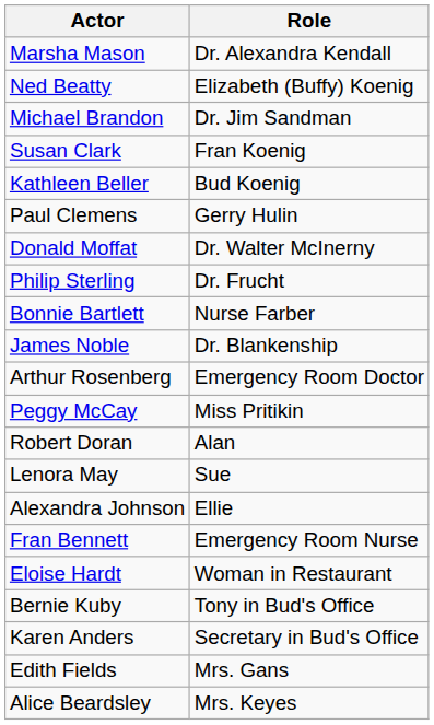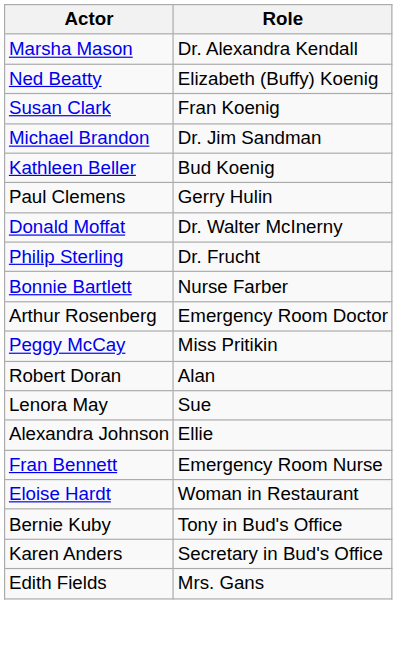 <table class="wikitable">
 <tr>
 <th>Actor</th>
 <th>Role</th>
 </tr>
 <tr>
 <td><a href='#'>Marsha Mason</a></td>
 <td>Dr. Alexandra Kendall</td>
 </tr>
 <tr>
 <td><a href='#'>Ned Beatty</a></td>
 <td>Elizabeth (Buffy) Koenig</td>
 </tr>
 <tr>
+<td><a href='#'>Susan Clark</a></td>
+<td>Fran Koenig</td>
+</tr>
+<tr>
 <td><a href='#'>Michael Brandon</a></td>
 <td>Dr. Jim Sandman</td>
-</tr>
-<tr>
-<td><a href='#'>Susan Clark</a></td>
-<td>Fran Koenig</td>
 </tr>
 <tr>
 <td><a href='#'>Kathleen Beller</a></td>
 <td>Bud Koenig</td>
 </tr>
 <tr>
 <td>Paul Clemens</td>
 <td>Gerry Hulin</td>
 </tr>
 <tr>
 <td><a href='#'>Donald Moffat</a></td>
 <td>Dr. Walter McInerny</td>
 </tr>
 <tr>
 <td><a href='#'>Philip Sterling</a></td>
 <td>Dr. Frucht</td>
 </tr>
 <tr>
 <td><a href='#'>Bonnie Bartlett</a></td>
 <td>Nurse Farber</td>
-</tr>
-<tr>
-<td><a href='#'>James Noble</a></td>
-<td>Dr. Blankenship</td>
 </tr>
 <tr>
 <td>Arthur Rosenberg</td>
 <td>Emergency Room Doctor</td>
 </tr>
 <tr>
 <td><a href='#'>Peggy McCay</a></td>
 <td>Miss Pritikin</td>
 </tr>
 <tr>
 <td>Robert Doran</td>
 <td>Alan</td>
 </tr>
 <tr>
 <td>Lenora May</td>
 <td>Sue</td>
 </tr>
 <tr>
 <td>Alexandra Johnson</td>
 <td>Ellie</td>
 </tr>
 <tr>
 <td><a href='#'>Fran Bennett</a></td>
 <td>Emergency Room Nurse</td>
 </tr>
 <tr>
 <td><a href='#'>Eloise Hardt</a></td>
 <td>Woman in Restaurant</td>
 </tr>
 <tr>
 <td>Bernie Kuby</td>
 <td>Tony in Bud's Office</td>
 </tr>
 <tr>
 <td>Karen Anders</td>
 <td>Secretary in Bud's Office</td>
 </tr>
 <tr>
 <td>Edith Fields</td>
 <td>Mrs. Gans</td>
 </tr>
-<tr>
-<td>Alice Beardsley</td>
-<td>Mrs. Keyes</td>
-</tr>
 </table>
